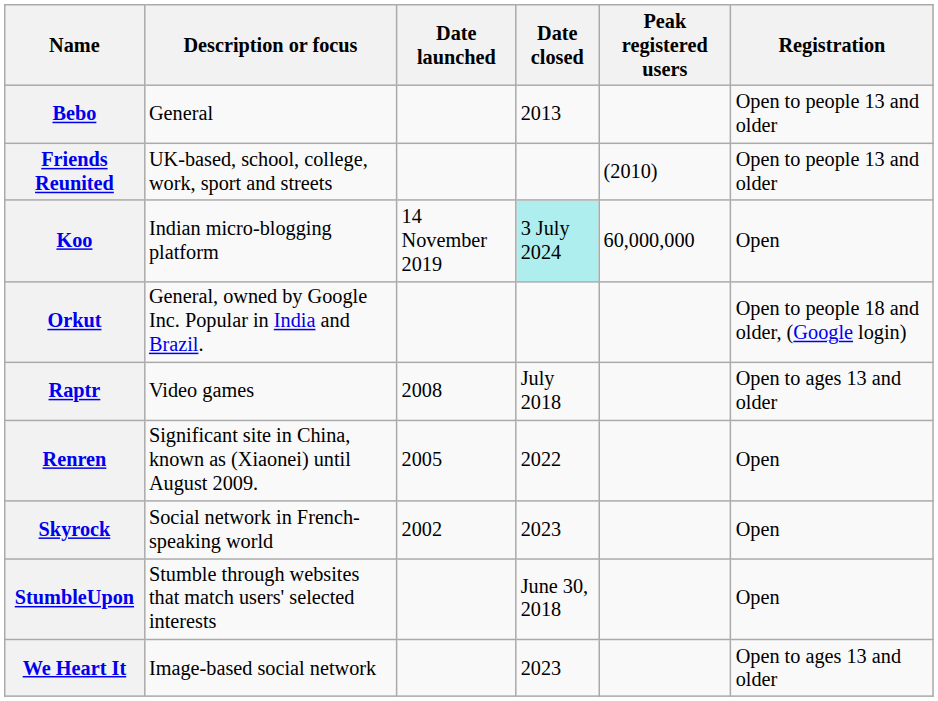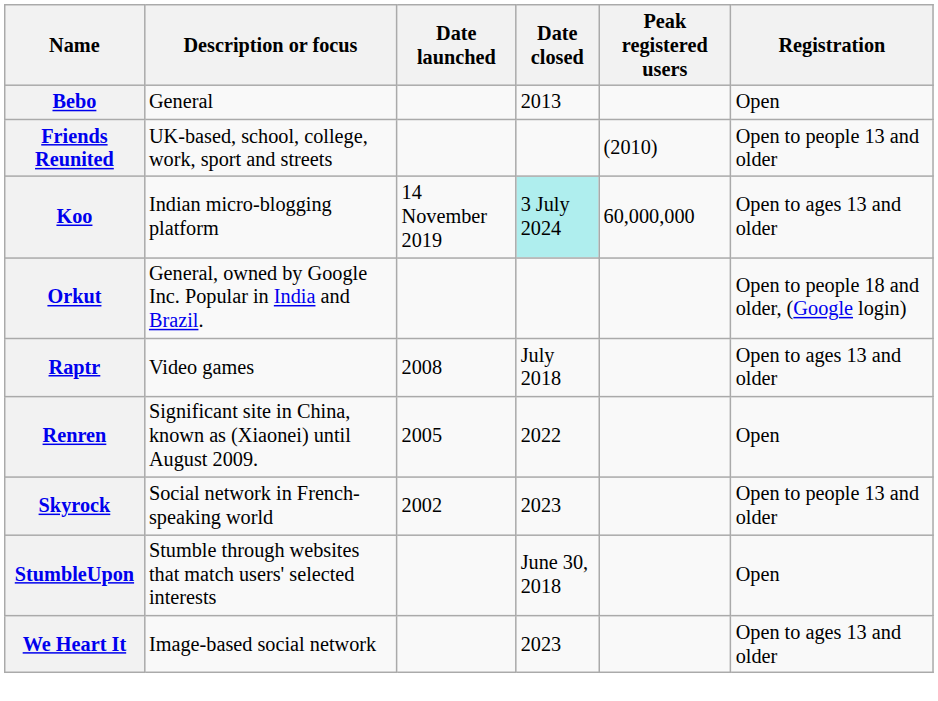 <table class="wikitable sortable" style="font-size: 85%; width: 100%">
 <tr>
 <th>Name</th>
 <th>Description or focus</th>
 <th>Date launched</th>
 <th>Date closed</th>
 <th>Peak registered users</th>
 <th>Registration</th>
 </tr>
 <tr>
 <th><a href='#'>Bebo</a></th>
 <td>General</td>
 <td> </td>
 <td>2013</td>
 <td></td>
-<td>Open to people 13 and older</td>
+<td>Open</td>
 </tr>
 <tr>
 <th><a href='#'>Friends Reunited</a></th>
 <td>UK-based, school, college, work, sport and streets</td>
 <td></td>
 <td></td>
 <td> (2010)</td>
 <td>Open to people 13 and older</td>
 </tr>
 <tr>
 <th><a href='#'>Koo</a></th>
 <td>Indian micro-blogging platform</td>
 <td>14 November 2019</td>
 <td style="background: paleturquoise;">3 July 2024</td>
 <td>60,000,000</td>
-<td>Open</td>
+<td>Open to ages 13 and older</td>
 </tr>
 <tr>
 <th><a href='#'>Orkut</a></th>
 <td>General, owned by Google Inc. Popular in <a href='#'>India</a> and <a href='#'>Brazil</a>.</td>
 <td></td>
 <td></td>
 <td></td>
 <td>Open to people 18 and older, (<a href='#'>Google</a> login)</td>
 </tr>
 <tr>
 <th><a href='#'>Raptr</a></th>
 <td>Video games</td>
 <td>2008</td>
 <td>July 2018</td>
 <td></td>
 <td>Open to ages 13 and older</td>
 </tr>
 <tr>
 <th><a href='#'>Renren</a></th>
 <td>Significant site in China, known as  (Xiaonei) until August 2009.</td>
 <td>2005</td>
 <td>2022</td>
 <td></td>
 <td>Open</td>
 </tr>
 <tr>
 <th><a href='#'>Skyrock</a></th>
 <td>Social network in French-speaking world</td>
 <td>2002</td>
 <td>2023</td>
 <td></td>
-<td>Open</td>
+<td>Open to people 13 and older</td>
 </tr>
 <tr>
 <th><a href='#'>StumbleUpon</a></th>
 <td>Stumble through websites that match users' selected interests</td>
 <td></td>
 <td>June 30, 2018</td>
 <td></td>
 <td>Open</td>
 </tr>
 <tr>
 <th><a href='#'>We Heart It</a></th>
 <td>Image-based social network</td>
 <td></td>
 <td>2023</td>
 <td></td>
 <td>Open to ages 13 and older</td>
 </tr>
 </table>
